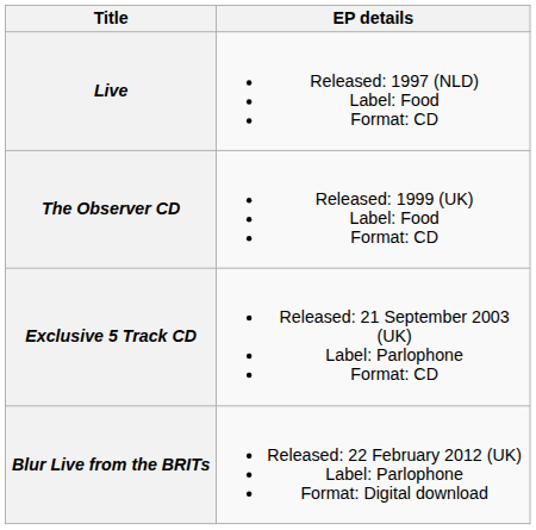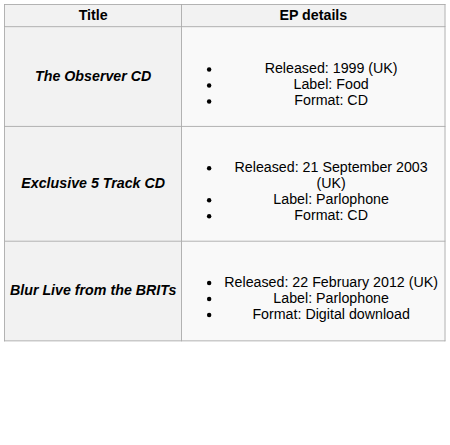 <table class="wikitable plainrowheaders" style="text-align:center;">
 <tr>
 <th scope="col" style="width:12em;">Title</th>
 <th scope="col" style="width:18em;">EP details</th>
-</tr>
-<tr>
-<th scope="row"><em>Live</em></th>
-<td><br><ul><li>Released: 1997 <span>(NLD)</span></li><li>Label: Food</li><li>Format: CD</li></ul></td>
 </tr>
 <tr>
 <th scope="row"><em>The Observer CD</em></th>
 <td><br><ul><li>Released: 1999 <span>(UK)</span></li><li>Label: Food</li><li>Format: CD</li></ul></td>
 </tr>
 <tr>
 <th scope="row"><em>Exclusive 5 Track CD</em></th>
 <td><br><ul><li>Released: 21 September 2003 <span>(UK)</span></li><li>Label: Parlophone</li><li>Format: CD</li></ul></td>
 </tr>
 <tr>
 <th scope="row"><em>Blur Live from the BRITs</em></th>
 <td><br><ul><li>Released: 22 February 2012 <span>(UK)</span></li><li>Label: Parlophone</li><li>Format: Digital download</li></ul></td>
 </tr>
 </table>
